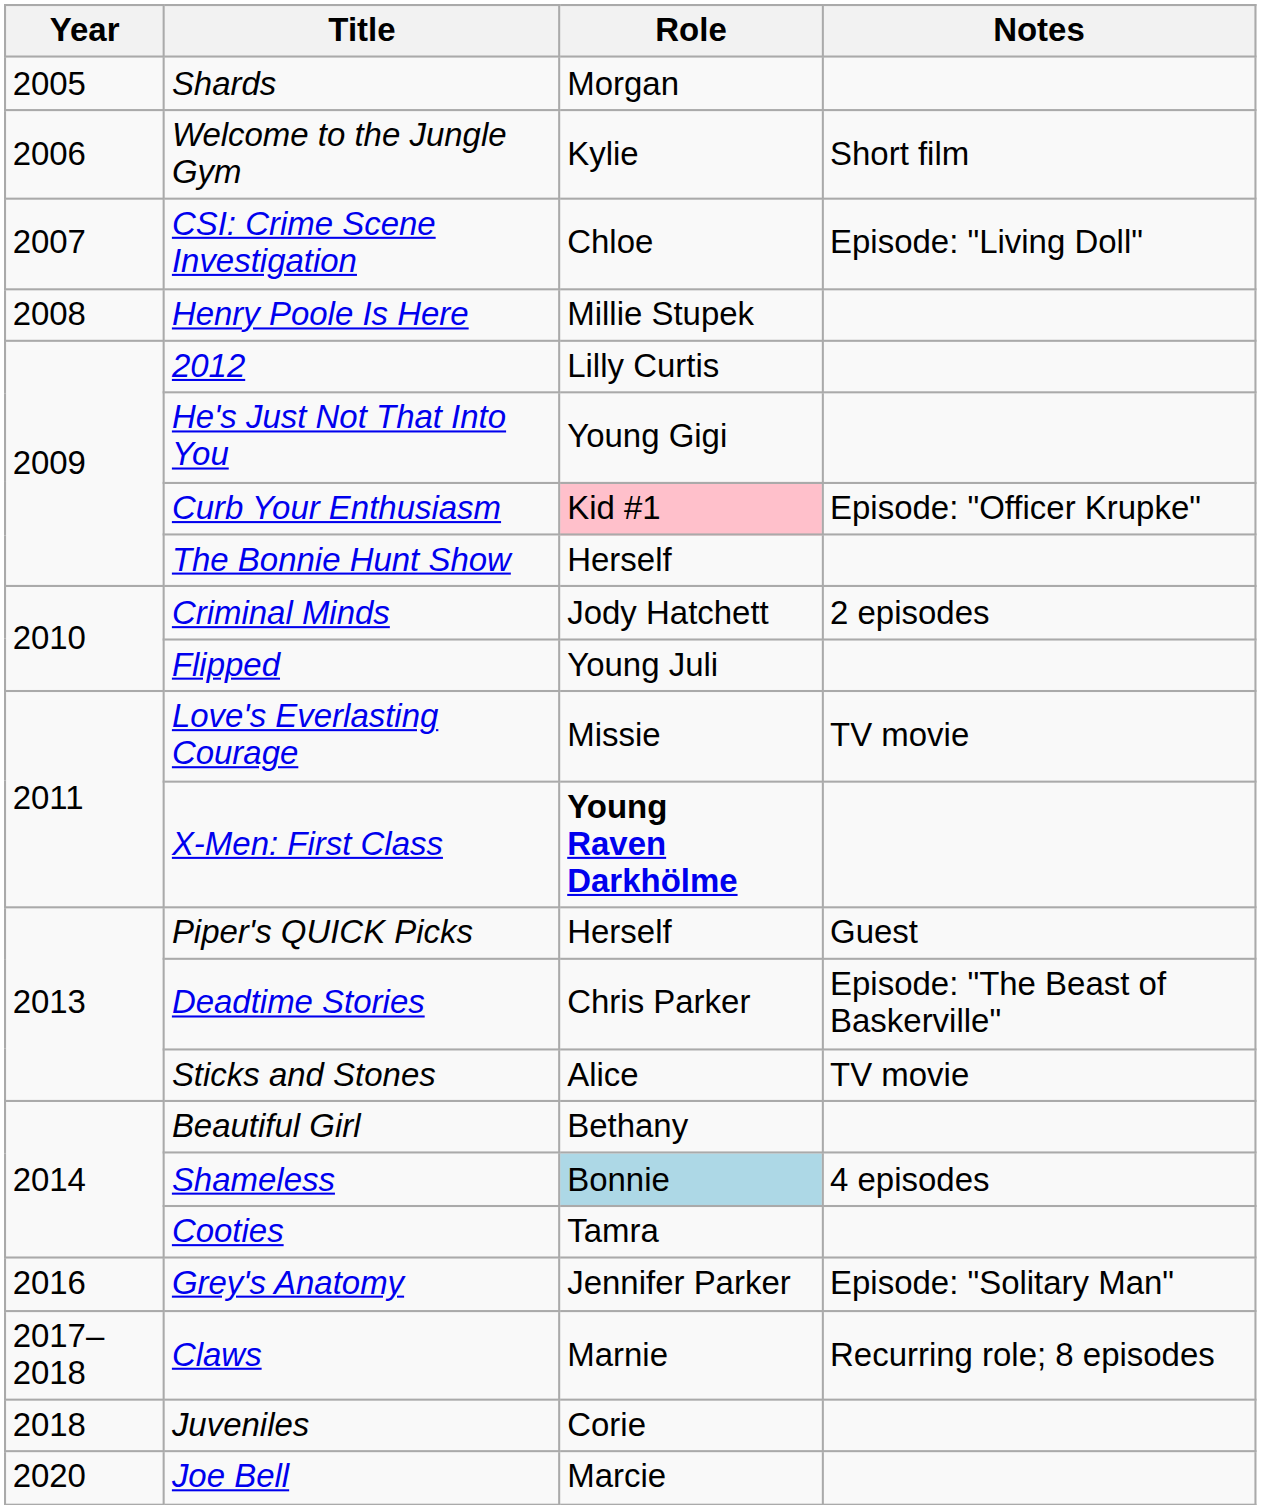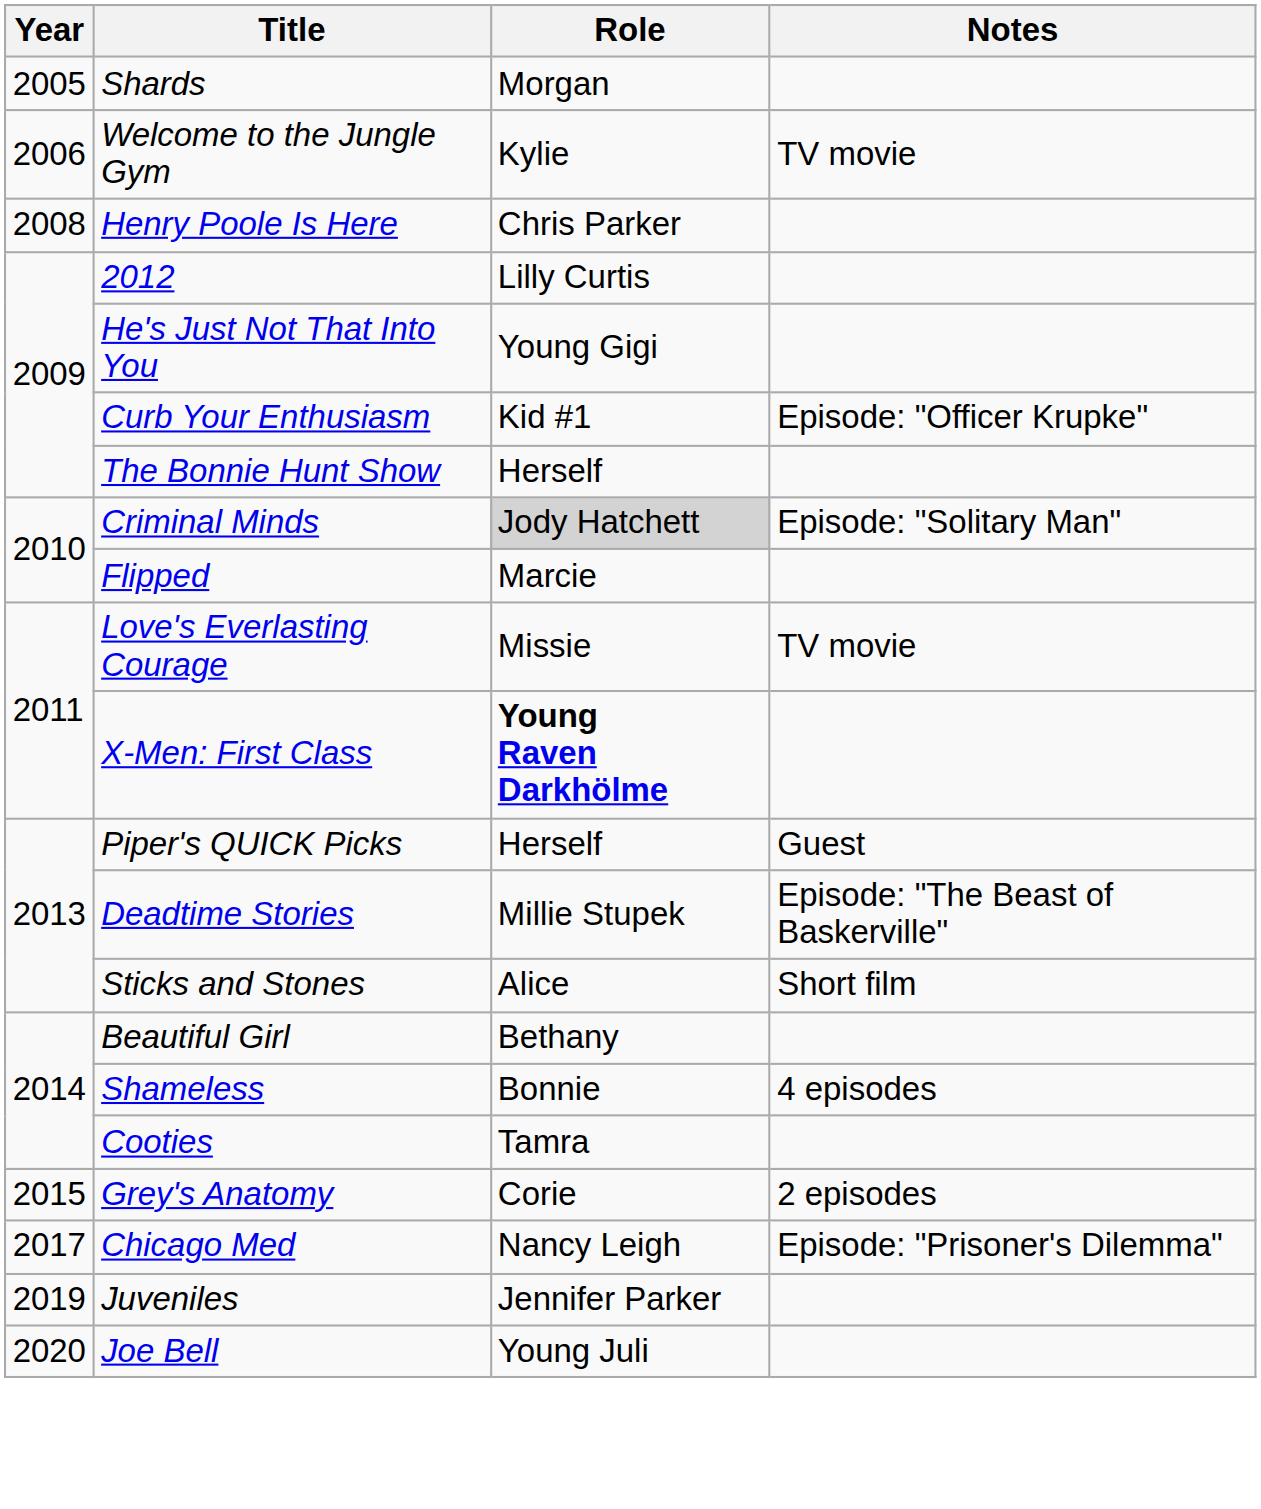 <table class="wikitable sortable">
 <tr>
 <th>Year</th>
 <th>Title</th>
 <th>Role</th>
 <th class="unsortable">Notes</th>
 </tr>
 <tr>
 <td>2005</td>
 <td><em>Shards</em></td>
 <td>Morgan</td>
 <td></td>
 </tr>
 <tr>
 <td>2006</td>
 <td><em>Welcome to the Jungle Gym</em></td>
 <td>Kylie</td>
-<td>Short film</td>
-</tr>
-<tr>
-<td>2007</td>
-<td><em><a href='#'>CSI: Crime Scene Investigation</a></em></td>
-<td>Chloe</td>
-<td>Episode: "Living Doll"</td>
+<td>TV movie</td>
 </tr>
 <tr>
 <td>2008</td>
 <td><em><a href='#'>Henry Poole Is Here</a></em></td>
-<td>Millie Stupek</td>
+<td>Chris Parker</td>
 <td></td>
 </tr>
 <tr>
 <td rowspan=4>2009</td>
 <td><em><a href='#'>2012</a></em></td>
 <td>Lilly Curtis</td>
 <td></td>
 </tr>
 <tr>
 <td><em><a href='#'>He's Just Not That Into You</a></em></td>
 <td>Young Gigi</td>
 <td></td>
 </tr>
 <tr>
 <td><em><a href='#'>Curb Your Enthusiasm</a></em></td>
-<td style="background: pink;">Kid #1</td>
+<td>Kid #1</td>
 <td>Episode: "Officer Krupke"</td>
 </tr>
 <tr>
 <td><em><a href='#'>The Bonnie Hunt Show</a></em></td>
 <td>Herself</td>
 <td></td>
 </tr>
 <tr>
 <td rowspan=2>2010</td>
 <td><em><a href='#'>Criminal Minds</a></em></td>
-<td>Jody Hatchett</td>
-<td>2 episodes</td>
+<td style="background: lightgrey;">Jody Hatchett</td>
+<td>Episode: "Solitary Man"</td>
 </tr>
 <tr>
 <td><em><a href='#'>Flipped</a></em></td>
-<td>Young Juli</td>
+<td>Marcie</td>
 <td></td>
 </tr>
 <tr>
 <td rowspan=2>2011</td>
 <td><em><a href='#'>Love's Everlasting Courage</a></em></td>
 <td>Missie</td>
 <td>TV movie</td>
 </tr>
 <tr>
 <td><em><a href='#'>X-Men: First Class</a></em></td>
 <td><strong>Young<br> <a href='#'>Raven Darkhölme</a></strong></td>
 <td></td>
 </tr>
 <tr>
 <td rowspan=3>2013</td>
 <td><em>Piper's QUICK Picks</em></td>
 <td>Herself</td>
 <td>Guest</td>
 </tr>
 <tr>
 <td><em><a href='#'>Deadtime Stories</a></em></td>
-<td>Chris Parker</td>
+<td>Millie Stupek</td>
 <td>Episode: "The Beast of Baskerville"</td>
 </tr>
 <tr>
 <td><em>Sticks and Stones</em></td>
 <td>Alice</td>
-<td>TV movie</td>
+<td>Short film</td>
 </tr>
 <tr>
 <td rowspan=3>2014</td>
 <td><em>Beautiful Girl</em></td>
 <td>Bethany</td>
 <td></td>
 </tr>
 <tr>
 <td><em><a href='#'>Shameless</a></em></td>
-<td style="background: lightblue;">Bonnie</td>
+<td>Bonnie</td>
 <td>4 episodes</td>
 </tr>
 <tr>
 <td><em><a href='#'>Cooties</a></em></td>
 <td>Tamra</td>
 <td></td>
 </tr>
 <tr>
-<td>2016</td>
+<td>2015</td>
 <td><em><a href='#'>Grey's Anatomy</a></em></td>
-<td>Jennifer Parker</td>
-<td>Episode: "Solitary Man"</td>
+<td>Corie</td>
+<td>2 episodes</td>
 </tr>
 <tr>
-<td>2017–2018</td>
-<td><em><a href='#'>Claws</a></em></td>
-<td>Marnie</td>
-<td>Recurring role; 8 episodes</td>
+<td>2017</td>
+<td><em><a href='#'>Chicago Med</a></em></td>
+<td>Nancy Leigh</td>
+<td>Episode: "Prisoner's Dilemma"</td>
 </tr>
 <tr>
-<td>2018</td>
+<td>2019</td>
 <td><em>Juveniles</em></td>
-<td>Corie</td>
+<td>Jennifer Parker</td>
 <td></td>
 </tr>
 <tr>
 <td>2020</td>
 <td><em><a href='#'>Joe Bell</a></em></td>
-<td>Marcie</td>
+<td>Young Juli</td>
 <td></td>
 </tr>
 </table>
